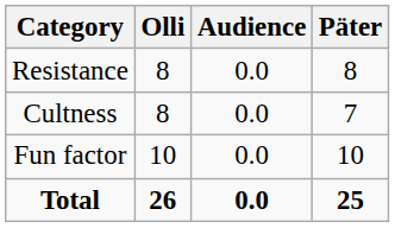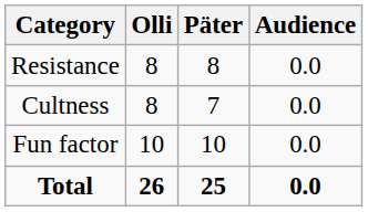 <table class="wikitable" style="text-align:center;">
 <tr>
 <th>Category</th>
 <th>Olli</th>
+<th>Päter</th>
 <th>Audience</th>
-<th>Päter</th>
 </tr>
 <tr>
 <td>Resistance</td>
 <td>8</td>
+<td>8</td>
 <td>0.0</td>
-<td>8</td>
 </tr>
 <tr>
 <td>Cultness</td>
 <td>8</td>
+<td>7</td>
 <td>0.0</td>
-<td>7</td>
 </tr>
 <tr>
 <td>Fun factor</td>
 <td>10</td>
+<td>10</td>
 <td>0.0</td>
-<td>10</td>
 </tr>
 <tr>
 <td><strong>Total</strong></td>
 <td><strong>26</strong></td>
+<td><strong>25</strong></td>
 <td><strong>0.0</strong></td>
-<td><strong>25</strong></td>
 </tr>
 </table>
